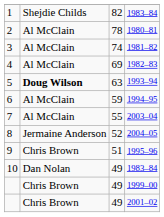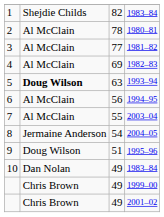 <table class="wikitable">
 <tr>
 </tr>
 <tr>
 <td>1</td>
 <td>Shejdie Childs</td>
 <td>82</td>
 <td style="font-size:80%;"><a href='#'>1983–84</a></td>
 </tr>
 <tr>
 <td>2</td>
 <td>Al McClain</td>
 <td>78</td>
 <td style="font-size:80%;"><a href='#'>1980–81</a></td>
 </tr>
 <tr>
 <td>3</td>
 <td>Al McClain</td>
-<td>74</td>
+<td>77</td>
 <td style="font-size:80%;"><a href='#'>1981–82</a></td>
 </tr>
 <tr>
 <td>4</td>
 <td>Al McClain</td>
 <td>69</td>
 <td style="font-size:80%;"><a href='#'>1982–83</a></td>
 </tr>
 <tr>
 <td>5</td>
 <td><strong>Doug Wilson</strong></td>
 <td>63</td>
 <td style="font-size:80%;"><a href='#'>1993–94</a></td>
 </tr>
 <tr>
 <td>6</td>
 <td>Al McClain</td>
-<td>59</td>
+<td>56</td>
 <td style="font-size:80%;"><a href='#'>1994–95</a></td>
 </tr>
 <tr>
 <td>7</td>
 <td>Al McClain</td>
 <td>55</td>
 <td style="font-size:80%;"><a href='#'>2003–04</a></td>
 </tr>
 <tr>
 <td>8</td>
 <td>Jermaine Anderson</td>
-<td>52</td>
+<td>54</td>
 <td style="font-size:80%;"><a href='#'>2004–05</a></td>
 </tr>
 <tr>
 <td>9</td>
-<td>Chris Brown</td>
+<td>Doug Wilson</td>
 <td>51</td>
 <td style="font-size:80%;"><a href='#'>1995–96</a></td>
 </tr>
 <tr>
 <td>10</td>
 <td>Dan Nolan</td>
 <td>49</td>
 <td style="font-size:80%;"><a href='#'>1983–84</a></td>
 </tr>
 <tr>
 <td></td>
 <td>Chris Brown</td>
 <td>49</td>
 <td style="font-size:80%;"><a href='#'>1999–00</a></td>
 </tr>
 <tr>
 <td></td>
 <td>Chris Brown</td>
 <td>49</td>
 <td style="font-size:80%;"><a href='#'>2001–02</a></td>
 </tr>
 </table>
